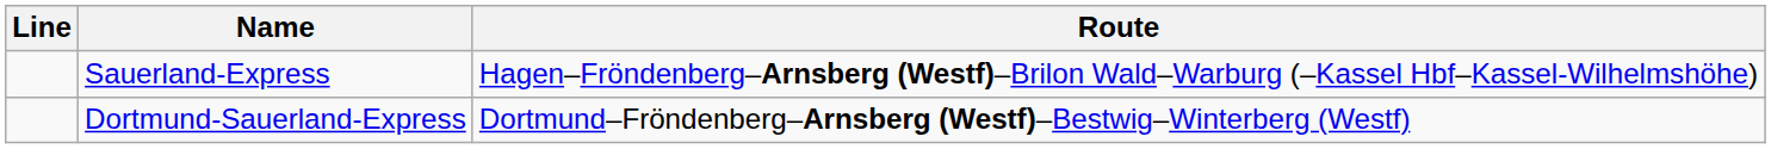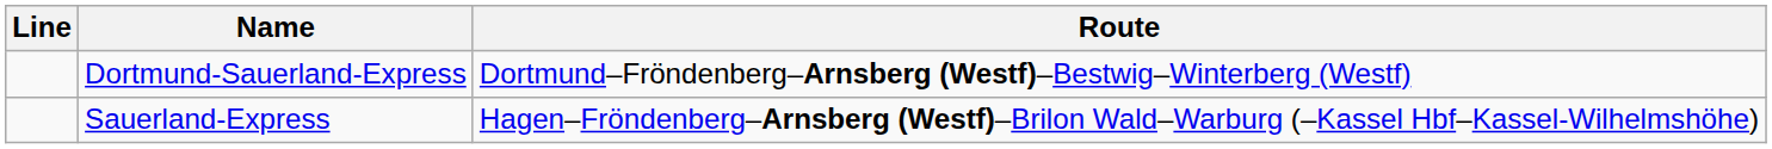 <table class="wikitable">
 <tr>
 <th>Line</th>
 <th>Name</th>
 <th>Route</th>
 </tr>
 <tr>
 <td></td>
+<td><a href='#'>Dortmund-Sauerland-Express</a></td>
+<td><a href='#'>Dortmund</a>–Fröndenberg–<strong>Arnsberg (Westf)</strong>–<a href='#'>Bestwig</a>–<a href='#'>Winterberg (Westf)</a></td>
+</tr>
+<tr>
+<td></td>
 <td><a href='#'>Sauerland-Express</a></td>
 <td><a href='#'>Hagen</a>–<a href='#'>Fröndenberg</a>–<strong>Arnsberg (Westf)</strong>–<a href='#'>Brilon Wald</a>–<a href='#'>Warburg</a> (–<a href='#'>Kassel Hbf</a>–<a href='#'>Kassel-Wilhelmshöhe</a>)</td>
 </tr>
-<tr>
-<td></td>
-<td><a href='#'>Dortmund-Sauerland-Express</a></td>
-<td><a href='#'>Dortmund</a>–Fröndenberg–<strong>Arnsberg (Westf)</strong>–<a href='#'>Bestwig</a>–<a href='#'>Winterberg (Westf)</a></td>
-</tr>
 </table>
